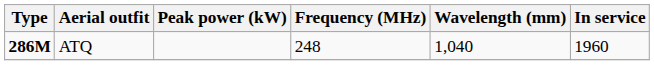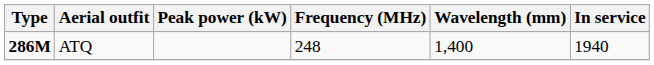 <table class="wikitable">
 <tr>
 <th>Type</th>
 <th>Aerial outfit</th>
 <th>Peak power (kW)</th>
 <th>Frequency (MHz)</th>
 <th>Wavelength (mm)</th>
 <th>In service</th>
 </tr>
 <tr>
 <td><strong>286M</strong></td>
 <td>ATQ</td>
 <td></td>
 <td>248</td>
-<td>1,040</td>
-<td>1960</td>
+<td>1,400</td>
+<td>1940</td>
 </tr>
 <tr>
 </tr>
 </table>
